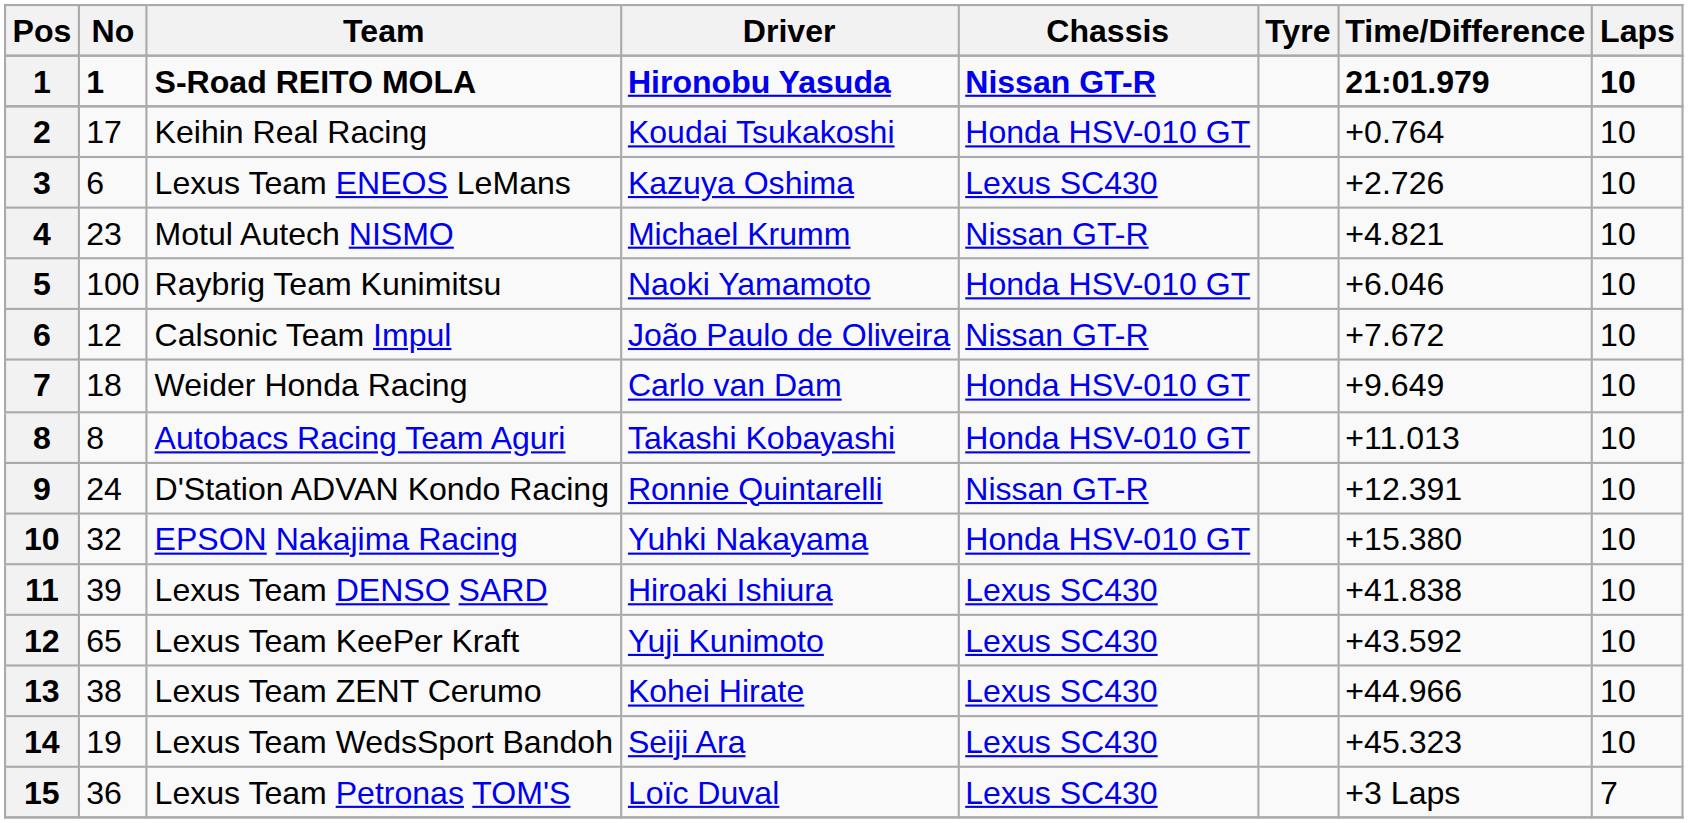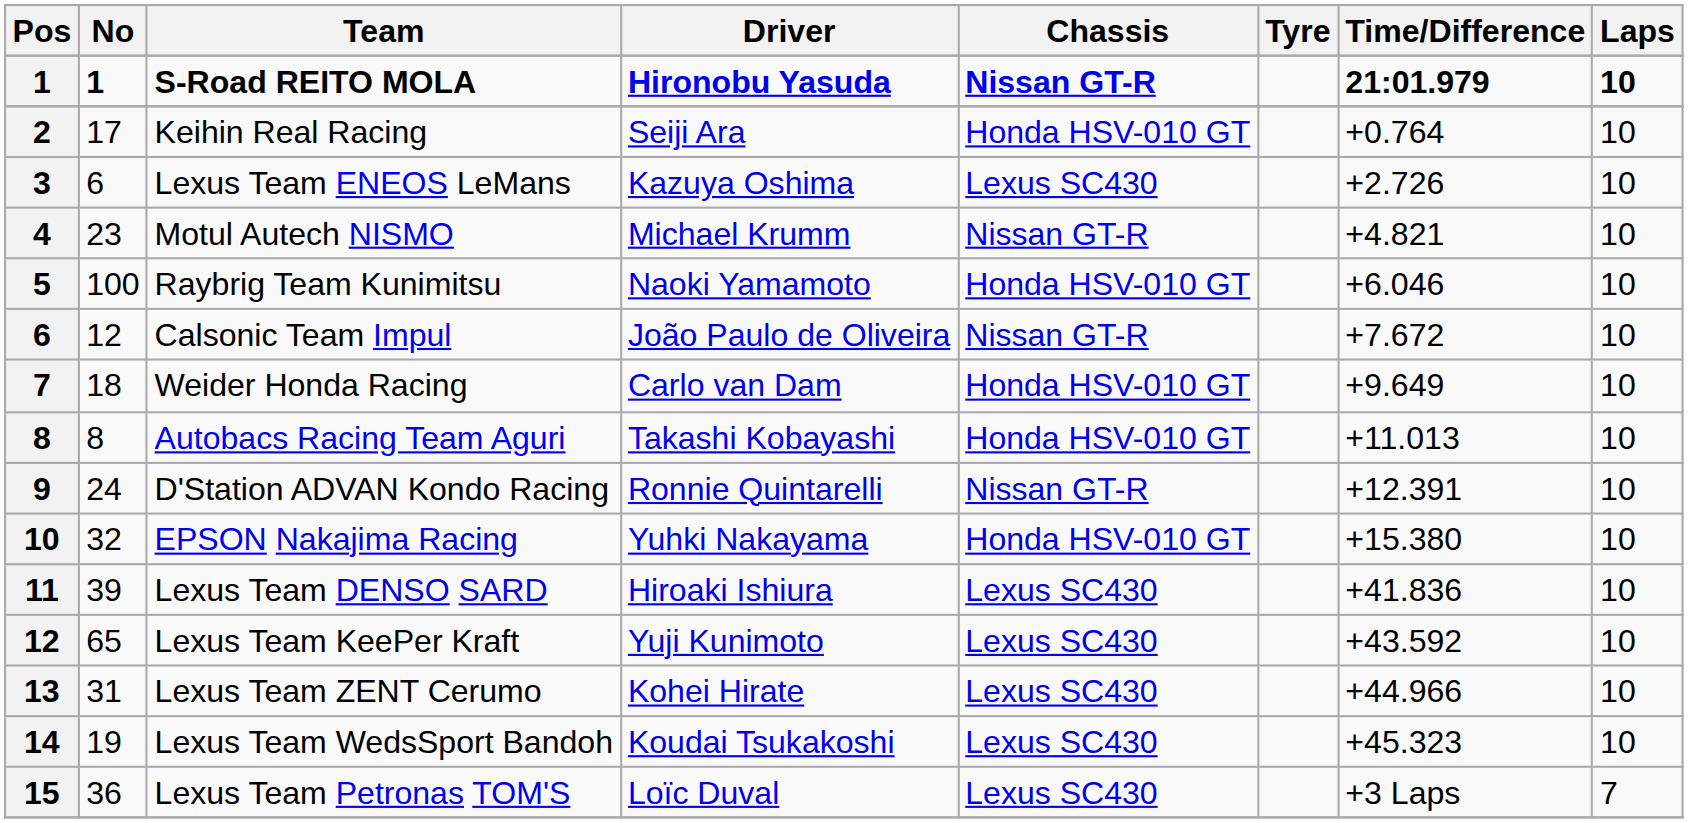 <table class="wikitable" style="font-size: 95%;">
 <tr>
 <th>Pos</th>
 <th>No</th>
 <th>Team</th>
 <th>Driver</th>
 <th>Chassis</th>
 <th>Tyre</th>
 <th>Time/Difference</th>
 <th>Laps</th>
 </tr>
 <tr>
 </tr>
 <tr style="font-weight:bold">
 <th>1</th>
 <td>1</td>
 <td>S-Road REITO MOLA</td>
 <td> <a href='#'>Hironobu Yasuda</a></td>
 <td><a href='#'>Nissan GT-R</a></td>
 <td></td>
 <td>21:01.979</td>
 <td>10</td>
 </tr>
 <tr style="font-weight:bold">
 </tr>
 <tr>
 <th>2</th>
 <td>17</td>
 <td>Keihin Real Racing</td>
-<td> <a href='#'>Koudai Tsukakoshi</a></td>
+<td> <a href='#'>Seiji Ara</a></td>
 <td><a href='#'>Honda HSV-010 GT</a></td>
 <td></td>
 <td>+0.764</td>
 <td>10</td>
 </tr>
 <tr>
 <th>3</th>
 <td>6</td>
 <td>Lexus Team <a href='#'>ENEOS</a> LeMans</td>
 <td> <a href='#'>Kazuya Oshima</a></td>
 <td><a href='#'>Lexus SC430</a></td>
 <td></td>
 <td>+2.726</td>
 <td>10</td>
 </tr>
 <tr>
 <th>4</th>
 <td>23</td>
 <td>Motul Autech <a href='#'>NISMO</a></td>
 <td> <a href='#'>Michael Krumm</a></td>
 <td><a href='#'>Nissan GT-R</a></td>
 <td></td>
 <td>+4.821</td>
 <td>10</td>
 </tr>
 <tr>
 <th>5</th>
 <td>100</td>
 <td>Raybrig Team Kunimitsu</td>
 <td> <a href='#'>Naoki Yamamoto</a></td>
 <td><a href='#'>Honda HSV-010 GT</a></td>
 <td></td>
 <td>+6.046</td>
 <td>10</td>
 </tr>
 <tr>
 <th>6</th>
 <td>12</td>
 <td>Calsonic Team <a href='#'>Impul</a></td>
 <td> <a href='#'>João Paulo de Oliveira</a></td>
 <td><a href='#'>Nissan GT-R</a></td>
 <td></td>
 <td>+7.672</td>
 <td>10</td>
 </tr>
 <tr>
 <th>7</th>
 <td>18</td>
 <td>Weider Honda Racing</td>
 <td> <a href='#'>Carlo van Dam</a></td>
 <td><a href='#'>Honda HSV-010 GT</a></td>
 <td></td>
 <td>+9.649</td>
 <td>10</td>
 </tr>
 <tr>
 <th>8</th>
 <td>8</td>
 <td><a href='#'>Autobacs Racing Team Aguri</a></td>
 <td> <a href='#'>Takashi Kobayashi</a></td>
 <td><a href='#'>Honda HSV-010 GT</a></td>
 <td></td>
 <td>+11.013</td>
 <td>10</td>
 </tr>
 <tr>
 <th>9</th>
 <td>24</td>
 <td>D'Station ADVAN Kondo Racing</td>
 <td> <a href='#'>Ronnie Quintarelli</a></td>
 <td><a href='#'>Nissan GT-R</a></td>
 <td></td>
 <td>+12.391</td>
 <td>10</td>
 </tr>
 <tr>
 <th>10</th>
 <td>32</td>
 <td><a href='#'>EPSON</a> <a href='#'>Nakajima Racing</a></td>
 <td> <a href='#'>Yuhki Nakayama</a></td>
 <td><a href='#'>Honda HSV-010 GT</a></td>
 <td></td>
 <td>+15.380</td>
 <td>10</td>
 </tr>
 <tr>
 <th>11</th>
 <td>39</td>
 <td>Lexus Team <a href='#'>DENSO</a> <a href='#'>SARD</a></td>
 <td> <a href='#'>Hiroaki Ishiura</a></td>
 <td><a href='#'>Lexus SC430</a></td>
 <td></td>
-<td>+41.838</td>
+<td>+41.836</td>
 <td>10</td>
 </tr>
 <tr>
 <th>12</th>
 <td>65</td>
 <td>Lexus Team KeePer Kraft</td>
 <td> <a href='#'>Yuji Kunimoto</a></td>
 <td><a href='#'>Lexus SC430</a></td>
 <td></td>
 <td>+43.592</td>
 <td>10</td>
 </tr>
 <tr>
 <th>13</th>
-<td>38</td>
+<td>31</td>
 <td>Lexus Team ZENT Cerumo</td>
 <td> <a href='#'>Kohei Hirate</a></td>
 <td><a href='#'>Lexus SC430</a></td>
 <td></td>
 <td>+44.966</td>
 <td>10</td>
 </tr>
 <tr>
 <th>14</th>
 <td>19</td>
 <td>Lexus Team WedsSport Bandoh</td>
-<td> <a href='#'>Seiji Ara</a></td>
+<td> <a href='#'>Koudai Tsukakoshi</a></td>
 <td><a href='#'>Lexus SC430</a></td>
 <td></td>
 <td>+45.323</td>
 <td>10</td>
 </tr>
 <tr>
 <th>15</th>
 <td>36</td>
 <td>Lexus Team <a href='#'>Petronas</a> <a href='#'>TOM'S</a></td>
 <td> <a href='#'>Loïc Duval</a></td>
 <td><a href='#'>Lexus SC430</a></td>
 <td></td>
 <td>+3 Laps</td>
 <td>7</td>
 </tr>
 <tr>
 </tr>
 </table>
